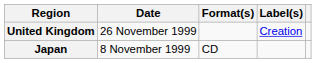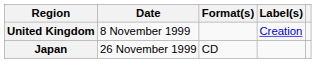 <table class="wikitable plainrowheaders">
 <tr>
 <th scope="col">Region</th>
 <th scope="col">Date</th>
 <th scope="col">Format(s)</th>
 <th scope="col">Label(s)</th>
 <th scope="col"></th>
 </tr>
 <tr>
 <th scope="row">United Kingdom</th>
-<td>26 November 1999</td>
+<td>8 November 1999</td>
 <td></td>
 <td><a href='#'>Creation</a></td>
 <td></td>
 </tr>
 <tr>
 <th scope="row">Japan</th>
-<td>8 November 1999</td>
+<td>26 November 1999</td>
 <td>CD</td>
 <td></td>
 <td></td>
 </tr>
 </table>
